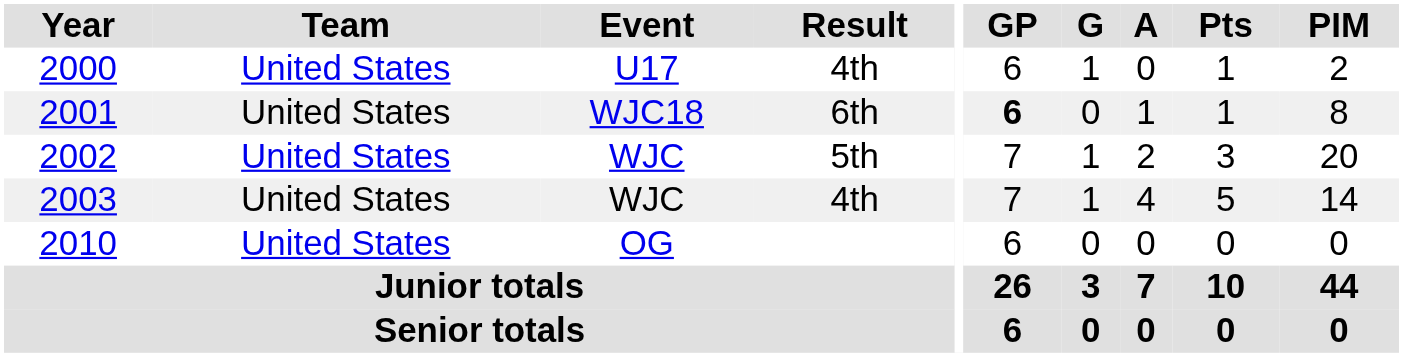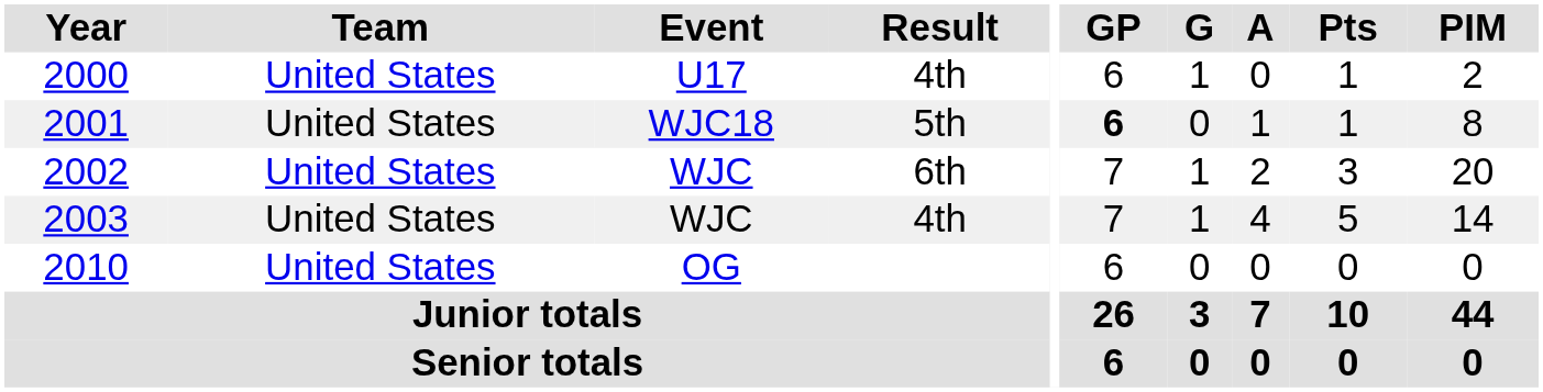 <table border="0" cellpadding="1" cellspacing="0" ID="Table3" style="text-align:center; width:40em">
 <tr ALIGN="center" bgcolor="#e0e0e0">
 <th>Year</th>
 <th>Team</th>
 <th>Event</th>
 <th>Result</th>
 <th rowspan="99" bgcolor="#ffffff"></th>
 <th>GP</th>
 <th>G</th>
 <th>A</th>
 <th>Pts</th>
 <th>PIM</th>
 </tr>
 <tr>
 <td><a href='#'>2000</a></td>
 <td><a href='#'>United States</a></td>
 <td><a href='#'>U17</a></td>
 <td>4th</td>
 <td>6</td>
 <td>1</td>
 <td>0</td>
 <td>1</td>
 <td>2</td>
 </tr>
 <tr bgcolor="#f0f0f0">
 <td><a href='#'>2001</a></td>
 <td>United States</td>
 <td><a href='#'>WJC18</a></td>
-<td>6th</td>
+<td>5th</td>
 <td><strong>6</strong></td>
 <td>0</td>
 <td>1</td>
 <td>1</td>
 <td>8</td>
 </tr>
 <tr>
 <td><a href='#'>2002</a></td>
 <td><a href='#'>United States</a></td>
 <td><a href='#'>WJC</a></td>
-<td>5th</td>
+<td>6th</td>
 <td>7</td>
 <td>1</td>
 <td>2</td>
 <td>3</td>
 <td>20</td>
 </tr>
 <tr bgcolor="#f0f0f0">
 <td><a href='#'>2003</a></td>
 <td>United States</td>
 <td>WJC</td>
 <td>4th</td>
 <td>7</td>
 <td>1</td>
 <td>4</td>
 <td>5</td>
 <td>14</td>
 </tr>
 <tr>
 <td><a href='#'>2010</a></td>
 <td><a href='#'>United States</a></td>
 <td><a href='#'>OG</a></td>
 <td></td>
 <td>6</td>
 <td>0</td>
 <td>0</td>
 <td>0</td>
 <td>0</td>
 </tr>
 <tr bgcolor="#e0e0e0">
 <th colspan="4">Junior totals</th>
 <th>26</th>
 <th>3</th>
 <th>7</th>
 <th>10</th>
 <th>44</th>
 </tr>
 <tr bgcolor="#e0e0e0">
 <th colspan="4">Senior totals</th>
 <th>6</th>
 <th>0</th>
 <th>0</th>
 <th>0</th>
 <th>0</th>
 </tr>
 </table>
